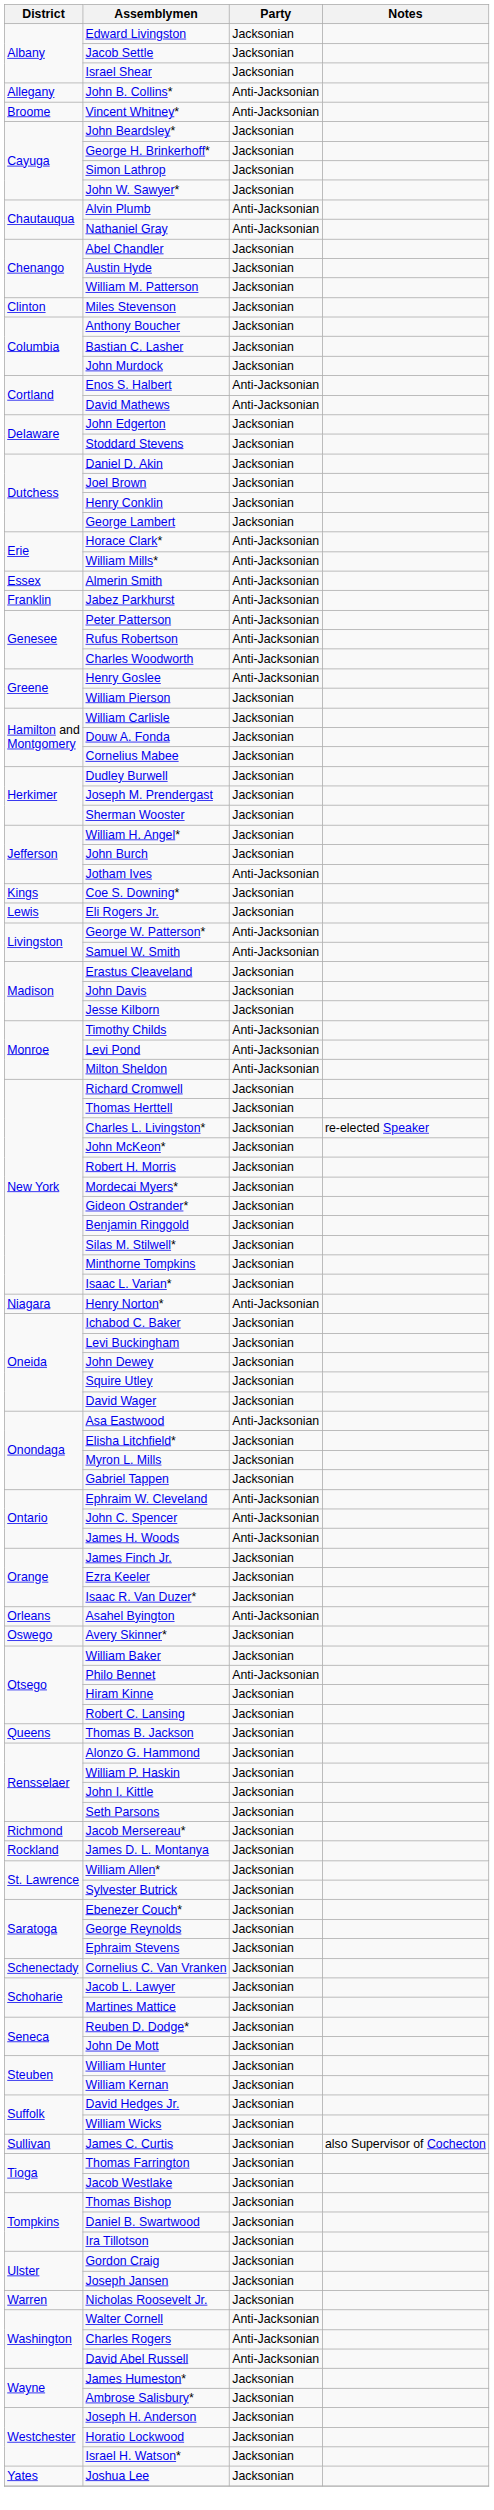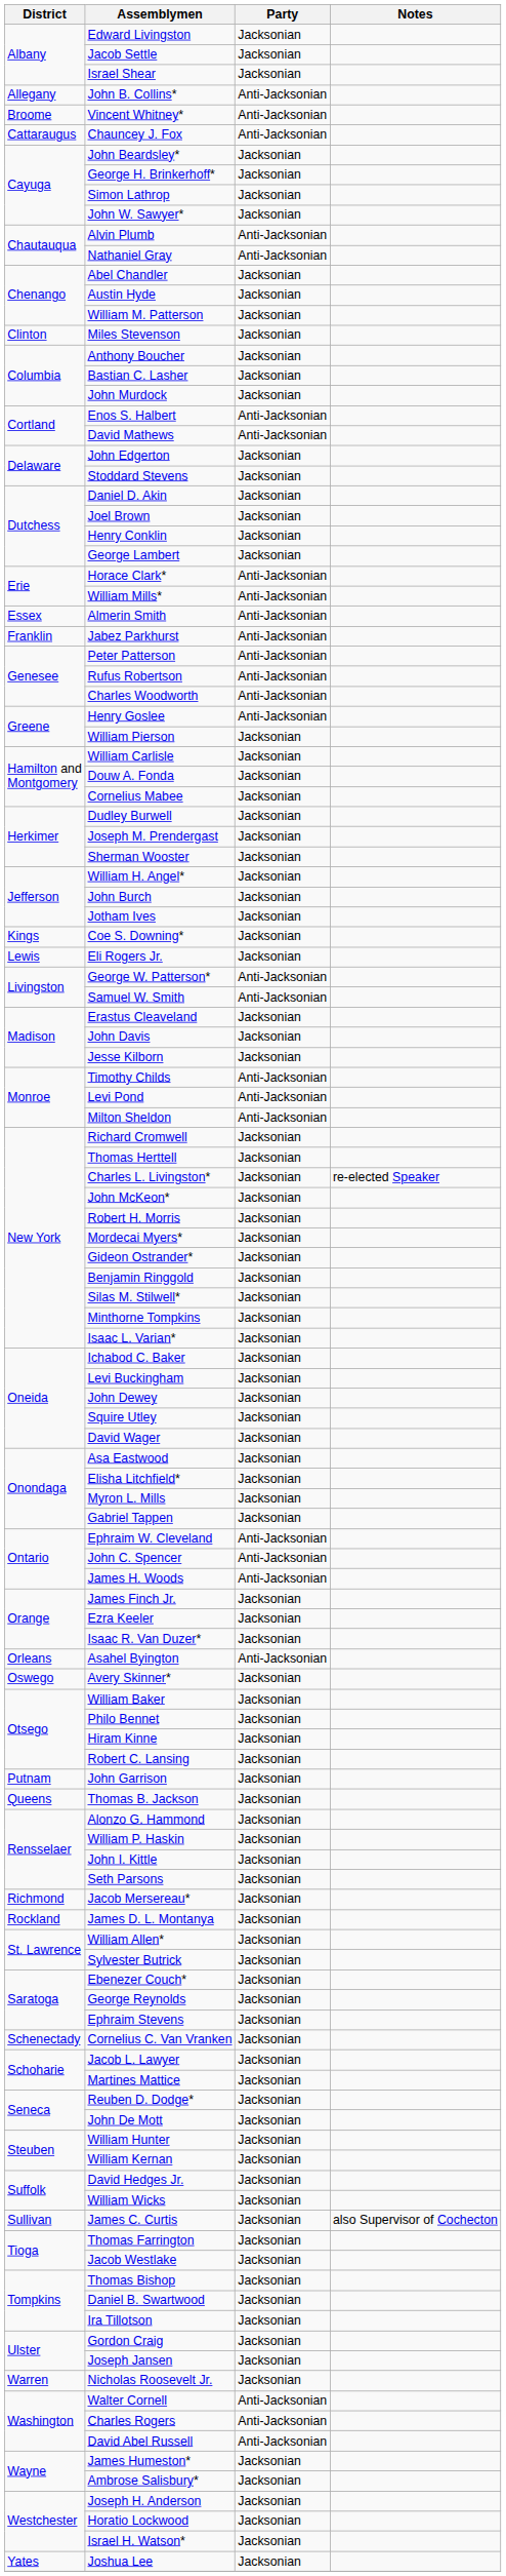 <table class=wikitable>
 <tr>
 <th>District</th>
 <th>Assemblymen</th>
 <th>Party</th>
 <th>Notes</th>
 </tr>
 <tr>
 <td rowspan="3"><a href='#'>Albany</a></td>
 <td><a href='#'>Edward Livingston</a></td>
 <td>Jacksonian</td>
 <td></td>
 </tr>
 <tr>
 <td><a href='#'>Jacob Settle</a></td>
 <td>Jacksonian</td>
 <td></td>
 </tr>
 <tr>
 <td><a href='#'>Israel Shear</a></td>
 <td>Jacksonian</td>
 <td></td>
 </tr>
 <tr>
 <td><a href='#'>Allegany</a></td>
 <td><a href='#'>John B. Collins</a>*</td>
 <td>Anti-Jacksonian</td>
 <td></td>
 </tr>
 <tr>
 <td><a href='#'>Broome</a></td>
 <td><a href='#'>Vincent Whitney</a>*</td>
+<td>Anti-Jacksonian</td>
+<td></td>
+</tr>
+<tr>
+<td><a href='#'>Cattaraugus</a></td>
+<td><a href='#'>Chauncey J. Fox</a></td>
 <td>Anti-Jacksonian</td>
 <td></td>
 </tr>
 <tr>
 <td rowspan="4"><a href='#'>Cayuga</a></td>
 <td><a href='#'>John Beardsley</a>*</td>
 <td>Jacksonian</td>
 <td></td>
 </tr>
 <tr>
 <td><a href='#'>George H. Brinkerhoff</a>*</td>
 <td>Jacksonian</td>
 <td></td>
 </tr>
 <tr>
 <td><a href='#'>Simon Lathrop</a></td>
 <td>Jacksonian</td>
 <td></td>
 </tr>
 <tr>
 <td><a href='#'>John W. Sawyer</a>*</td>
 <td>Jacksonian</td>
 <td></td>
 </tr>
 <tr>
 <td rowspan="2"><a href='#'>Chautauqua</a></td>
 <td><a href='#'>Alvin Plumb</a></td>
 <td>Anti-Jacksonian</td>
 <td></td>
 </tr>
 <tr>
 <td><a href='#'>Nathaniel Gray</a></td>
 <td>Anti-Jacksonian</td>
 <td></td>
 </tr>
 <tr>
 <td rowspan="3"><a href='#'>Chenango</a></td>
 <td><a href='#'>Abel Chandler</a></td>
 <td>Jacksonian</td>
 <td></td>
 </tr>
 <tr>
 <td><a href='#'>Austin Hyde</a></td>
 <td>Jacksonian</td>
 <td></td>
 </tr>
 <tr>
 <td><a href='#'>William M. Patterson</a></td>
 <td>Jacksonian</td>
 <td></td>
 </tr>
 <tr>
 <td><a href='#'>Clinton</a></td>
 <td><a href='#'>Miles Stevenson</a></td>
 <td>Jacksonian</td>
 <td></td>
 </tr>
 <tr>
 <td rowspan="3"><a href='#'>Columbia</a></td>
 <td><a href='#'>Anthony Boucher</a></td>
 <td>Jacksonian</td>
 <td></td>
 </tr>
 <tr>
 <td><a href='#'>Bastian C. Lasher</a></td>
 <td>Jacksonian</td>
 <td></td>
 </tr>
 <tr>
 <td><a href='#'>John Murdock</a></td>
 <td>Jacksonian</td>
 <td></td>
 </tr>
 <tr>
 <td rowspan="2"><a href='#'>Cortland</a></td>
 <td><a href='#'>Enos S. Halbert</a></td>
 <td>Anti-Jacksonian</td>
 <td></td>
 </tr>
 <tr>
 <td><a href='#'>David Mathews</a></td>
 <td>Anti-Jacksonian</td>
 <td></td>
 </tr>
 <tr>
 <td rowspan="2"><a href='#'>Delaware</a></td>
 <td><a href='#'>John Edgerton</a></td>
 <td>Jacksonian</td>
 <td></td>
 </tr>
 <tr>
 <td><a href='#'>Stoddard Stevens</a></td>
 <td>Jacksonian</td>
 <td></td>
 </tr>
 <tr>
 <td rowspan="4"><a href='#'>Dutchess</a></td>
 <td><a href='#'>Daniel D. Akin</a></td>
 <td>Jacksonian</td>
 <td></td>
 </tr>
 <tr>
 <td><a href='#'>Joel Brown</a></td>
 <td>Jacksonian</td>
 <td></td>
 </tr>
 <tr>
 <td><a href='#'>Henry Conklin</a></td>
 <td>Jacksonian</td>
 <td></td>
 </tr>
 <tr>
 <td><a href='#'>George Lambert</a></td>
 <td>Jacksonian</td>
 <td></td>
 </tr>
 <tr>
 <td rowspan="2"><a href='#'>Erie</a></td>
 <td><a href='#'>Horace Clark</a>*</td>
 <td>Anti-Jacksonian</td>
 <td></td>
 </tr>
 <tr>
 <td><a href='#'>William Mills</a>*</td>
 <td>Anti-Jacksonian</td>
 <td></td>
 </tr>
 <tr>
 <td><a href='#'>Essex</a></td>
 <td><a href='#'>Almerin Smith</a></td>
 <td>Anti-Jacksonian</td>
 <td></td>
 </tr>
 <tr>
 <td><a href='#'>Franklin</a></td>
 <td><a href='#'>Jabez Parkhurst</a></td>
 <td>Anti-Jacksonian</td>
 <td></td>
 </tr>
 <tr>
 <td rowspan="3"><a href='#'>Genesee</a></td>
 <td><a href='#'>Peter Patterson</a></td>
 <td>Anti-Jacksonian</td>
 <td></td>
 </tr>
 <tr>
 <td><a href='#'>Rufus Robertson</a></td>
 <td>Anti-Jacksonian</td>
 <td></td>
 </tr>
 <tr>
 <td><a href='#'>Charles Woodworth</a></td>
 <td>Anti-Jacksonian</td>
 <td></td>
 </tr>
 <tr>
 <td rowspan="2"><a href='#'>Greene</a></td>
 <td><a href='#'>Henry Goslee</a></td>
 <td>Anti-Jacksonian</td>
 <td></td>
 </tr>
 <tr>
 <td><a href='#'>William Pierson</a></td>
 <td>Jacksonian</td>
 <td></td>
 </tr>
 <tr>
 <td rowspan="3"><a href='#'>Hamilton</a> and <br><a href='#'>Montgomery</a></td>
 <td><a href='#'>William Carlisle</a></td>
 <td>Jacksonian</td>
 <td></td>
 </tr>
 <tr>
 <td><a href='#'>Douw A. Fonda</a></td>
 <td>Jacksonian</td>
 <td></td>
 </tr>
 <tr>
 <td><a href='#'>Cornelius Mabee</a></td>
 <td>Jacksonian</td>
 <td></td>
 </tr>
 <tr>
 <td rowspan="3"><a href='#'>Herkimer</a></td>
 <td><a href='#'>Dudley Burwell</a></td>
 <td>Jacksonian</td>
 <td></td>
 </tr>
 <tr>
 <td><a href='#'>Joseph M. Prendergast</a></td>
 <td>Jacksonian</td>
 <td></td>
 </tr>
 <tr>
 <td><a href='#'>Sherman Wooster</a></td>
 <td>Jacksonian</td>
 <td></td>
 </tr>
 <tr>
 <td rowspan="3"><a href='#'>Jefferson</a></td>
 <td><a href='#'>William H. Angel</a>*</td>
 <td>Jacksonian</td>
 <td></td>
 </tr>
 <tr>
 <td><a href='#'>John Burch</a></td>
 <td>Jacksonian</td>
 <td></td>
 </tr>
 <tr>
 <td><a href='#'>Jotham Ives</a></td>
-<td>Anti-Jacksonian</td>
+<td>Jacksonian</td>
 <td></td>
 </tr>
 <tr>
 <td><a href='#'>Kings</a></td>
 <td><a href='#'>Coe S. Downing</a>*</td>
 <td>Jacksonian</td>
 <td></td>
 </tr>
 <tr>
 <td><a href='#'>Lewis</a></td>
 <td><a href='#'>Eli Rogers Jr.</a></td>
 <td>Jacksonian</td>
 <td></td>
 </tr>
 <tr>
 <td rowspan="2"><a href='#'>Livingston</a></td>
 <td><a href='#'>George W. Patterson</a>*</td>
 <td>Anti-Jacksonian</td>
 <td></td>
 </tr>
 <tr>
 <td><a href='#'>Samuel W. Smith</a></td>
 <td>Anti-Jacksonian</td>
 <td></td>
 </tr>
 <tr>
 <td rowspan="3"><a href='#'>Madison</a></td>
 <td><a href='#'>Erastus Cleaveland</a></td>
 <td>Jacksonian</td>
 <td></td>
 </tr>
 <tr>
 <td><a href='#'>John Davis</a></td>
 <td>Jacksonian</td>
 <td></td>
 </tr>
 <tr>
 <td><a href='#'>Jesse Kilborn</a></td>
 <td>Jacksonian</td>
 <td></td>
 </tr>
 <tr>
 <td rowspan="3"><a href='#'>Monroe</a></td>
 <td><a href='#'>Timothy Childs</a></td>
 <td>Anti-Jacksonian</td>
 <td></td>
 </tr>
 <tr>
 <td><a href='#'>Levi Pond</a></td>
 <td>Anti-Jacksonian</td>
 <td></td>
 </tr>
 <tr>
 <td><a href='#'>Milton Sheldon</a></td>
 <td>Anti-Jacksonian</td>
 <td></td>
 </tr>
 <tr>
 <td rowspan="11"><a href='#'>New York</a></td>
 <td><a href='#'>Richard Cromwell</a></td>
 <td>Jacksonian</td>
 <td></td>
 </tr>
 <tr>
 <td><a href='#'>Thomas Herttell</a></td>
 <td>Jacksonian</td>
 <td></td>
 </tr>
 <tr>
 <td><a href='#'>Charles L. Livingston</a>*</td>
 <td>Jacksonian</td>
 <td>re-elected <a href='#'>Speaker</a></td>
 </tr>
 <tr>
 <td><a href='#'>John McKeon</a>*</td>
 <td>Jacksonian</td>
 <td></td>
 </tr>
 <tr>
 <td><a href='#'>Robert H. Morris</a></td>
 <td>Jacksonian</td>
 <td></td>
 </tr>
 <tr>
 <td><a href='#'>Mordecai Myers</a>*</td>
 <td>Jacksonian</td>
 <td></td>
 </tr>
 <tr>
 <td><a href='#'>Gideon Ostrander</a>*</td>
 <td>Jacksonian</td>
 <td></td>
 </tr>
 <tr>
 <td><a href='#'>Benjamin Ringgold</a></td>
 <td>Jacksonian</td>
 <td></td>
 </tr>
 <tr>
 <td><a href='#'>Silas M. Stilwell</a>*</td>
 <td>Jacksonian</td>
 <td></td>
 </tr>
 <tr>
 <td><a href='#'>Minthorne Tompkins</a></td>
 <td>Jacksonian</td>
 <td></td>
 </tr>
 <tr>
 <td><a href='#'>Isaac L. Varian</a>*</td>
 <td>Jacksonian</td>
 <td></td>
 </tr>
 <tr>
-<td><a href='#'>Niagara</a></td>
-<td><a href='#'>Henry Norton</a>*</td>
-<td>Anti-Jacksonian</td>
-<td></td>
-</tr>
-<tr>
 <td rowspan="5"><a href='#'>Oneida</a></td>
 <td><a href='#'>Ichabod C. Baker</a></td>
 <td>Jacksonian</td>
 <td></td>
 </tr>
 <tr>
 <td><a href='#'>Levi Buckingham</a></td>
 <td>Jacksonian</td>
 <td></td>
 </tr>
 <tr>
 <td><a href='#'>John Dewey</a></td>
 <td>Jacksonian</td>
 <td></td>
 </tr>
 <tr>
 <td><a href='#'>Squire Utley</a></td>
 <td>Jacksonian</td>
 <td></td>
 </tr>
 <tr>
 <td><a href='#'>David Wager</a></td>
 <td>Jacksonian</td>
 <td></td>
 </tr>
 <tr>
 <td rowspan="4"><a href='#'>Onondaga</a></td>
 <td><a href='#'>Asa Eastwood</a></td>
-<td>Anti-Jacksonian</td>
+<td>Jacksonian</td>
 <td></td>
 </tr>
 <tr>
 <td><a href='#'>Elisha Litchfield</a>*</td>
 <td>Jacksonian</td>
 <td></td>
 </tr>
 <tr>
 <td><a href='#'>Myron L. Mills</a></td>
 <td>Jacksonian</td>
 <td></td>
 </tr>
 <tr>
 <td><a href='#'>Gabriel Tappen</a></td>
 <td>Jacksonian</td>
 <td></td>
 </tr>
 <tr>
 <td rowspan="3"><a href='#'>Ontario</a></td>
 <td><a href='#'>Ephraim W. Cleveland</a></td>
 <td>Anti-Jacksonian</td>
 <td></td>
 </tr>
 <tr>
 <td><a href='#'>John C. Spencer</a></td>
 <td>Anti-Jacksonian</td>
 <td></td>
 </tr>
 <tr>
 <td><a href='#'>James H. Woods</a></td>
 <td>Anti-Jacksonian</td>
 <td></td>
 </tr>
 <tr>
 <td rowspan="3"><a href='#'>Orange</a></td>
 <td><a href='#'>James Finch Jr.</a></td>
 <td>Jacksonian</td>
 <td></td>
 </tr>
 <tr>
 <td><a href='#'>Ezra Keeler</a></td>
 <td>Jacksonian</td>
 <td></td>
 </tr>
 <tr>
 <td><a href='#'>Isaac R. Van Duzer</a>*</td>
 <td>Jacksonian</td>
 <td></td>
 </tr>
 <tr>
 <td><a href='#'>Orleans</a></td>
 <td><a href='#'>Asahel Byington</a></td>
 <td>Anti-Jacksonian</td>
 <td></td>
 </tr>
 <tr>
 <td><a href='#'>Oswego</a></td>
 <td><a href='#'>Avery Skinner</a>*</td>
 <td>Jacksonian</td>
 <td></td>
 </tr>
 <tr>
 <td rowspan="4"><a href='#'>Otsego</a></td>
 <td><a href='#'>William Baker</a></td>
 <td>Jacksonian</td>
 <td></td>
 </tr>
 <tr>
 <td><a href='#'>Philo Bennet</a></td>
-<td>Anti-Jacksonian</td>
+<td>Jacksonian</td>
 <td></td>
 </tr>
 <tr>
 <td><a href='#'>Hiram Kinne</a></td>
 <td>Jacksonian</td>
 <td></td>
 </tr>
 <tr>
 <td><a href='#'>Robert C. Lansing</a></td>
+<td>Jacksonian</td>
+<td></td>
+</tr>
+<tr>
+<td><a href='#'>Putnam</a></td>
+<td><a href='#'>John Garrison</a></td>
 <td>Jacksonian</td>
 <td></td>
 </tr>
 <tr>
 <td><a href='#'>Queens</a></td>
 <td><a href='#'>Thomas B. Jackson</a></td>
 <td>Jacksonian</td>
 <td></td>
 </tr>
 <tr>
 <td rowspan="4"><a href='#'>Rensselaer</a></td>
 <td><a href='#'>Alonzo G. Hammond</a></td>
 <td>Jacksonian</td>
 <td></td>
 </tr>
 <tr>
 <td><a href='#'>William P. Haskin</a></td>
 <td>Jacksonian</td>
 <td></td>
 </tr>
 <tr>
 <td><a href='#'>John I. Kittle</a></td>
 <td>Jacksonian</td>
 <td></td>
 </tr>
 <tr>
 <td><a href='#'>Seth Parsons</a></td>
 <td>Jacksonian</td>
 <td></td>
 </tr>
 <tr>
 <td><a href='#'>Richmond</a></td>
 <td><a href='#'>Jacob Mersereau</a>*</td>
 <td>Jacksonian</td>
 <td></td>
 </tr>
 <tr>
 <td><a href='#'>Rockland</a></td>
 <td><a href='#'>James D. L. Montanya</a></td>
 <td>Jacksonian</td>
 <td></td>
 </tr>
 <tr>
 <td rowspan="2"><a href='#'>St. Lawrence</a></td>
 <td><a href='#'>William Allen</a>*</td>
 <td>Jacksonian</td>
 <td></td>
 </tr>
 <tr>
 <td><a href='#'>Sylvester Butrick</a></td>
 <td>Jacksonian</td>
 <td></td>
 </tr>
 <tr>
 <td rowspan="3"><a href='#'>Saratoga</a></td>
 <td><a href='#'>Ebenezer Couch</a>*</td>
 <td>Jacksonian</td>
 <td></td>
 </tr>
 <tr>
 <td><a href='#'>George Reynolds</a></td>
 <td>Jacksonian</td>
 <td></td>
 </tr>
 <tr>
 <td><a href='#'>Ephraim Stevens</a></td>
 <td>Jacksonian</td>
 <td></td>
 </tr>
 <tr>
 <td><a href='#'>Schenectady</a></td>
 <td><a href='#'>Cornelius C. Van Vranken</a></td>
 <td>Jacksonian</td>
 <td></td>
 </tr>
 <tr>
 <td rowspan="2"><a href='#'>Schoharie</a></td>
 <td><a href='#'>Jacob L. Lawyer</a></td>
 <td>Jacksonian</td>
 <td></td>
 </tr>
 <tr>
 <td><a href='#'>Martines Mattice</a></td>
 <td>Jacksonian</td>
 <td></td>
 </tr>
 <tr>
 <td rowspan="2"><a href='#'>Seneca</a></td>
 <td><a href='#'>Reuben D. Dodge</a>*</td>
 <td>Jacksonian</td>
 <td></td>
 </tr>
 <tr>
 <td><a href='#'>John De Mott</a></td>
 <td>Jacksonian</td>
 <td></td>
 </tr>
 <tr>
 <td rowspan="2"><a href='#'>Steuben</a></td>
 <td><a href='#'>William Hunter</a></td>
 <td>Jacksonian</td>
 <td></td>
 </tr>
 <tr>
 <td><a href='#'>William Kernan</a></td>
 <td>Jacksonian</td>
 <td></td>
 </tr>
 <tr>
 <td rowspan="2"><a href='#'>Suffolk</a></td>
 <td><a href='#'>David Hedges Jr.</a></td>
 <td>Jacksonian</td>
 <td></td>
 </tr>
 <tr>
 <td><a href='#'>William Wicks</a></td>
 <td>Jacksonian</td>
 <td></td>
 </tr>
 <tr>
 <td><a href='#'>Sullivan</a></td>
 <td><a href='#'>James C. Curtis</a></td>
 <td>Jacksonian</td>
 <td>also Supervisor of <a href='#'>Cochecton</a></td>
 </tr>
 <tr>
 <td rowspan="2"><a href='#'>Tioga</a></td>
 <td><a href='#'>Thomas Farrington</a></td>
 <td>Jacksonian</td>
 <td></td>
 </tr>
 <tr>
 <td><a href='#'>Jacob Westlake</a></td>
 <td>Jacksonian</td>
 <td></td>
 </tr>
 <tr>
 <td rowspan="3"><a href='#'>Tompkins</a></td>
 <td><a href='#'>Thomas Bishop</a></td>
 <td>Jacksonian</td>
 <td></td>
 </tr>
 <tr>
 <td><a href='#'>Daniel B. Swartwood</a></td>
 <td>Jacksonian</td>
 <td></td>
 </tr>
 <tr>
 <td><a href='#'>Ira Tillotson</a></td>
 <td>Jacksonian</td>
 <td></td>
 </tr>
 <tr>
 <td rowspan="2"><a href='#'>Ulster</a></td>
 <td><a href='#'>Gordon Craig</a></td>
 <td>Jacksonian</td>
 <td></td>
 </tr>
 <tr>
 <td><a href='#'>Joseph Jansen</a></td>
 <td>Jacksonian</td>
 <td></td>
 </tr>
 <tr>
 <td><a href='#'>Warren</a></td>
 <td><a href='#'>Nicholas Roosevelt Jr.</a></td>
 <td>Jacksonian</td>
 <td></td>
 </tr>
 <tr>
 <td rowspan="3"><a href='#'>Washington</a></td>
 <td><a href='#'>Walter Cornell</a></td>
 <td>Anti-Jacksonian</td>
 <td></td>
 </tr>
 <tr>
 <td><a href='#'>Charles Rogers</a></td>
 <td>Anti-Jacksonian</td>
 <td></td>
 </tr>
 <tr>
 <td><a href='#'>David Abel Russell</a></td>
 <td>Anti-Jacksonian</td>
 <td></td>
 </tr>
 <tr>
 <td rowspan="2"><a href='#'>Wayne</a></td>
 <td><a href='#'>James Humeston</a>*</td>
 <td>Jacksonian</td>
 <td></td>
 </tr>
 <tr>
 <td><a href='#'>Ambrose Salisbury</a>*</td>
 <td>Jacksonian</td>
 <td></td>
 </tr>
 <tr>
 <td rowspan="3"><a href='#'>Westchester</a></td>
 <td><a href='#'>Joseph H. Anderson</a></td>
 <td>Jacksonian</td>
 <td></td>
 </tr>
 <tr>
 <td><a href='#'>Horatio Lockwood</a></td>
 <td>Jacksonian</td>
 <td></td>
 </tr>
 <tr>
 <td><a href='#'>Israel H. Watson</a>*</td>
 <td>Jacksonian</td>
 <td></td>
 </tr>
 <tr>
 <td><a href='#'>Yates</a></td>
 <td><a href='#'>Joshua Lee</a></td>
 <td>Jacksonian</td>
 <td></td>
 </tr>
 <tr>
 </tr>
 </table>
